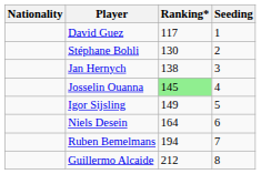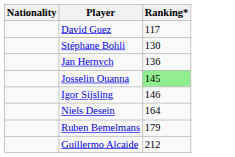 <table class="wikitable" border="1">
 <tr>
 <th>Nationality</th>
 <th>Player</th>
 <th>Ranking*</th>
-<th>Seeding</th>
 </tr>
 <tr>
 <td></td>
 <td><a href='#'>David Guez</a></td>
 <td>117</td>
-<td>1</td>
 </tr>
 <tr>
 <td></td>
 <td><a href='#'>Stéphane Bohli</a></td>
 <td>130</td>
-<td>2</td>
 </tr>
 <tr>
 <td></td>
 <td><a href='#'>Jan Hernych</a></td>
-<td>138</td>
-<td>3</td>
+<td>136</td>
 </tr>
 <tr>
 <td></td>
 <td><a href='#'>Josselin Ouanna</a></td>
 <td style="background: lightgreen;">145</td>
-<td>4</td>
 </tr>
 <tr>
 <td></td>
 <td><a href='#'>Igor Sijsling</a></td>
-<td>149</td>
-<td>5</td>
+<td>146</td>
 </tr>
 <tr>
 <td></td>
 <td><a href='#'>Niels Desein</a></td>
 <td>164</td>
-<td>6</td>
 </tr>
 <tr>
 <td></td>
 <td><a href='#'>Ruben Bemelmans</a></td>
-<td>194</td>
-<td>7</td>
+<td>179</td>
 </tr>
 <tr>
 <td></td>
 <td><a href='#'>Guillermo Alcaide</a></td>
 <td>212</td>
-<td>8</td>
 </tr>
 </table>
